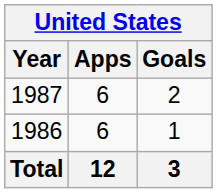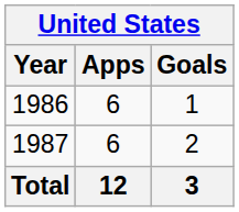 <table class="wikitable" style="text-align:center">
 <tr>
 <th colspan=3><a href='#'>United States</a></th>
 </tr>
 <tr>
 <th>Year</th>
 <th>Apps</th>
 <th>Goals</th>
 </tr>
 <tr>
+<td>1986</td>
+<td>6</td>
+<td>1</td>
+</tr>
+<tr>
 <td>1987</td>
 <td>6</td>
 <td>2</td>
-</tr>
-<tr>
-<td>1986</td>
-<td>6</td>
-<td>1</td>
 </tr>
 <tr>
 <th>Total</th>
 <th>12</th>
 <th>3</th>
 </tr>
 </table>
